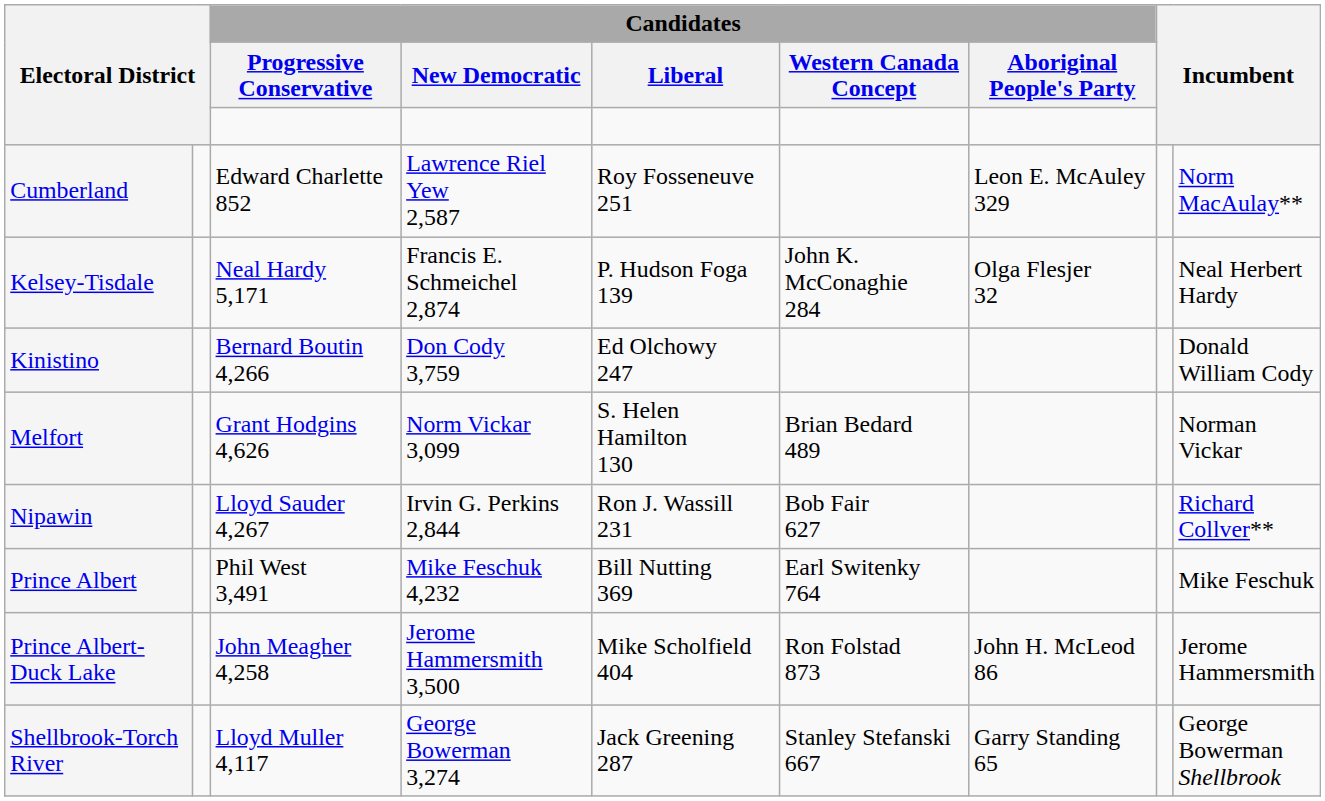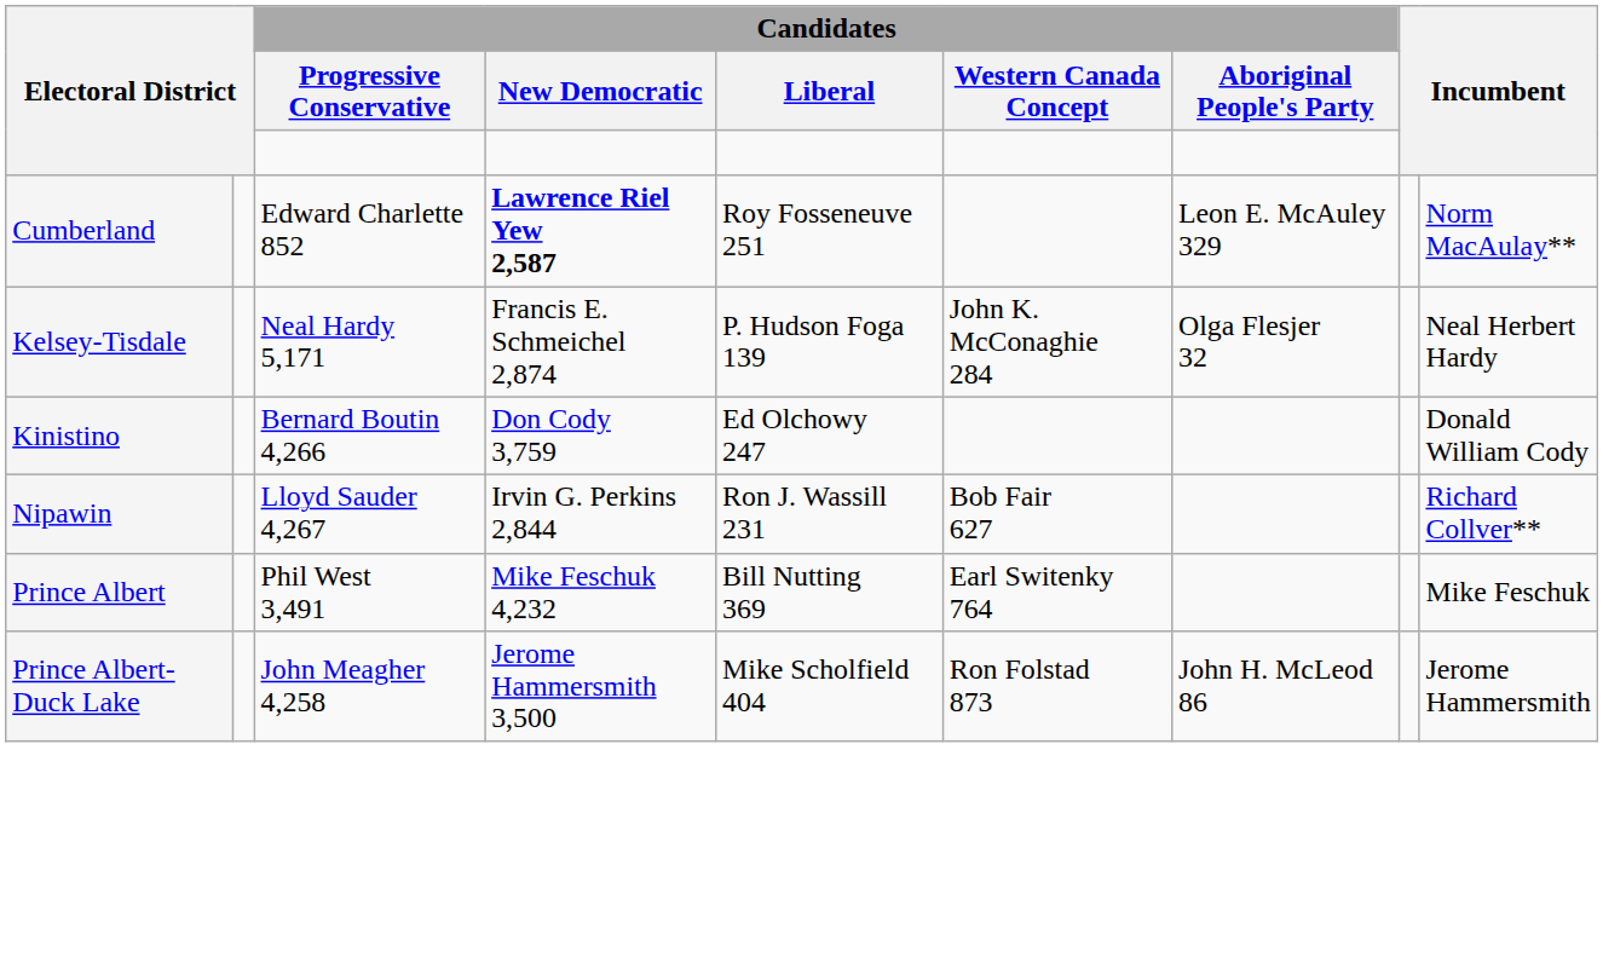 <table class="wikitable" style="width:100%">
 <tr>
 <th style="width:16%;" style="background:darkgrey;" rowspan=3 colspan=2>Electoral District</th>
 <th style="background:darkgrey;" colspan=5>Candidates</th>
 <th style="width:14%;" style="background:darkgrey;" rowspan=3 colspan=2>Incumbent</th>
 </tr>
 <tr>
 <th width=15%><a href='#'>Progressive Conservative</a></th>
 <th width=15%><a href='#'>New Democratic</a></th>
 <th width=15%><a href='#'>Liberal</a></th>
 <th width=15%><a href='#'>Western Canada Concept</a></th>
 <th width=15%><a href='#'>Aboriginal People's Party</a></th>
 </tr>
 <tr>
 <td width=15% > </td>
 <td width=15% > </td>
 <td width=15% > </td>
 <td width=15% > </td>
 <td width=15% > </td>
 </tr>
 <tr>
 <td bgcolor=whitesmoke><a href='#'>Cumberland</a></td>
 <td> </td>
 <td>Edward Charlette <br>852</td>
-<td><a href='#'>Lawrence Riel Yew</a> <br>2,587</td>
+<td><strong><a href='#'>Lawrence Riel Yew</a> <br>2,587</strong></td>
 <td>Roy Fosseneuve <br>251</td>
 <td></td>
 <td>Leon E. McAuley <br>329</td>
 <td> </td>
 <td><a href='#'>Norm MacAulay</a>**</td>
 </tr>
 <tr>
 <td bgcolor=whitesmoke><a href='#'>Kelsey-Tisdale</a></td>
 <td> </td>
 <td><a href='#'>Neal Hardy</a> <br>5,171</td>
 <td>Francis E. Schmeichel <br>2,874</td>
 <td>P. Hudson Foga <br>139</td>
 <td>John K. McConaghie <br>284</td>
 <td>Olga Flesjer <br>32</td>
 <td> </td>
 <td>Neal Herbert Hardy</td>
 </tr>
 <tr>
 <td bgcolor=whitesmoke><a href='#'>Kinistino</a></td>
 <td> </td>
 <td><a href='#'>Bernard Boutin</a> <br>4,266</td>
 <td><a href='#'>Don Cody</a> <br>3,759</td>
 <td>Ed Olchowy <br>247</td>
 <td></td>
 <td></td>
 <td> </td>
 <td>Donald William Cody</td>
-</tr>
-<tr>
-<td bgcolor=whitesmoke><a href='#'>Melfort</a></td>
-<td> </td>
-<td><a href='#'>Grant Hodgins</a> <br>4,626</td>
-<td><a href='#'>Norm Vickar</a> <br>3,099</td>
-<td>S. Helen Hamilton <br>130</td>
-<td>Brian Bedard <br>489</td>
-<td></td>
-<td> </td>
-<td>Norman Vickar</td>
 </tr>
 <tr>
 <td bgcolor=whitesmoke><a href='#'>Nipawin</a></td>
 <td> </td>
 <td><a href='#'>Lloyd Sauder</a> <br>4,267</td>
 <td>Irvin G. Perkins <br>2,844</td>
 <td>Ron J. Wassill <br>231</td>
 <td>Bob Fair <br>627</td>
 <td></td>
 <td> </td>
 <td><a href='#'>Richard Collver</a>**</td>
 </tr>
 <tr>
 <td bgcolor=whitesmoke><a href='#'>Prince Albert</a></td>
 <td> </td>
 <td>Phil West <br>3,491</td>
 <td><a href='#'>Mike Feschuk</a> <br>4,232</td>
 <td>Bill Nutting <br>369</td>
 <td>Earl Switenky <br>764</td>
 <td></td>
 <td> </td>
 <td>Mike Feschuk</td>
 </tr>
 <tr>
 <td bgcolor=whitesmoke><a href='#'>Prince Albert-Duck Lake</a></td>
 <td> </td>
 <td><a href='#'>John Meagher</a> <br>4,258</td>
 <td><a href='#'>Jerome Hammersmith</a> <br>3,500</td>
 <td>Mike Scholfield <br>404</td>
 <td>Ron Folstad <br>873</td>
 <td>John H. McLeod <br>86</td>
 <td> </td>
 <td>Jerome Hammersmith</td>
 </tr>
-<tr>
-<td bgcolor=whitesmoke><a href='#'>Shellbrook-Torch River</a></td>
-<td> </td>
-<td><a href='#'>Lloyd Muller</a> <br>4,117</td>
-<td><a href='#'>George Bowerman</a> <br>3,274</td>
-<td>Jack Greening <br>287</td>
-<td>Stanley Stefanski <br>667</td>
-<td>Garry Standing <br>65</td>
-<td> </td>
-<td>George Bowerman<br><span><em>Shellbrook</em></span></td>
-</tr>
 </table>
